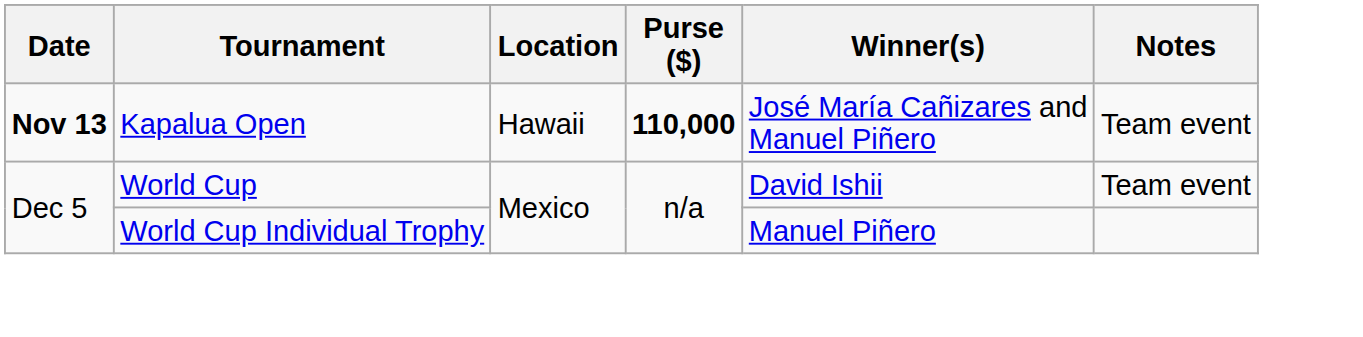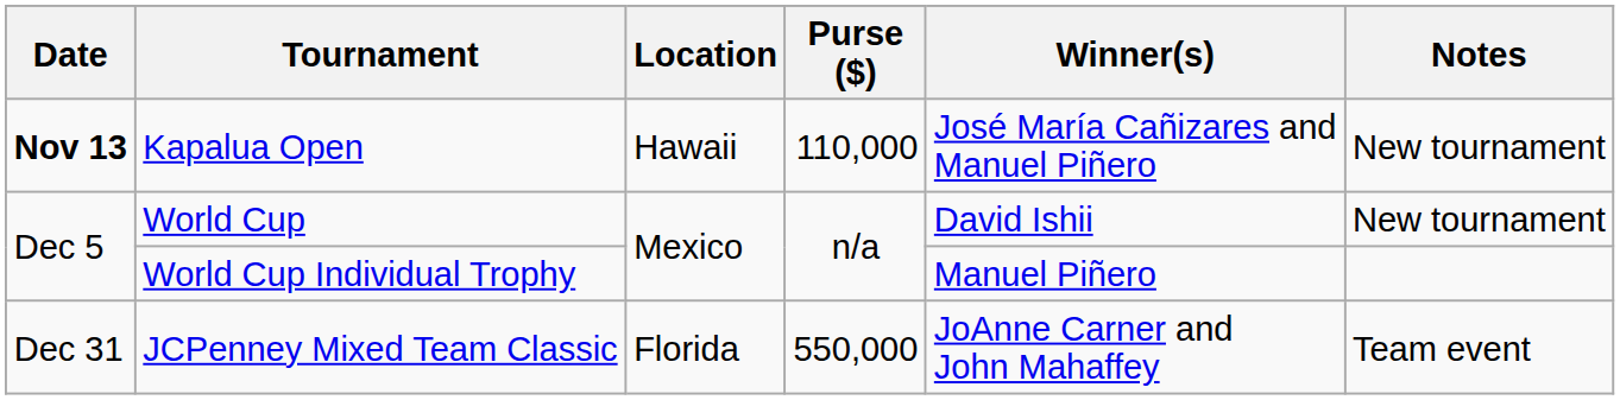 <table class="wikitable" style="font-size:95%">
 <tr>
 <th>Date</th>
 <th>Tournament</th>
 <th>Location</th>
 <th>Purse<br>($)</th>
 <th>Winner(s)</th>
 <th>Notes</th>
 </tr>
 <tr>
 <td><strong>Nov 13</strong></td>
 <td><a href='#'>Kapalua Open</a></td>
 <td>Hawaii</td>
-<td align=right><strong>110,000</strong></td>
+<td align=right>110,000</td>
 <td> <a href='#'>José María Cañizares</a> and<br> <a href='#'>Manuel Piñero</a></td>
-<td>Team event</td>
+<td>New tournament</td>
 </tr>
 <tr>
 <td rowspan=2>Dec 5</td>
 <td><a href='#'>World Cup</a></td>
 <td rowspan=2>Mexico</td>
 <td rowspan=2 align=center>n/a</td>
 <td> <a href='#'>David Ishii</a></td>
-<td>Team event</td>
+<td>New tournament</td>
 </tr>
 <tr>
 <td><a href='#'>World Cup Individual Trophy</a></td>
 <td> <a href='#'>Manuel Piñero</a></td>
 <td></td>
 </tr>
+<tr>
+<td>Dec 31</td>
+<td><a href='#'>JCPenney Mixed Team Classic</a></td>
+<td>Florida</td>
+<td align=right>550,000</td>
+<td> <a href='#'>JoAnne Carner</a> and<br> <a href='#'>John Mahaffey</a></td>
+<td>Team event</td>
+</tr>
 </table>
